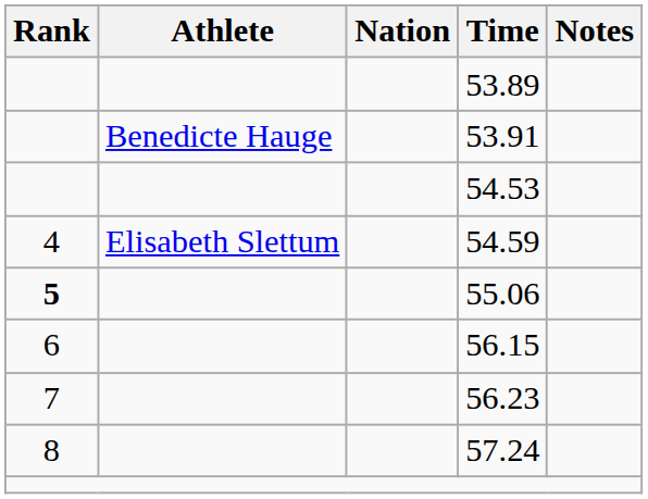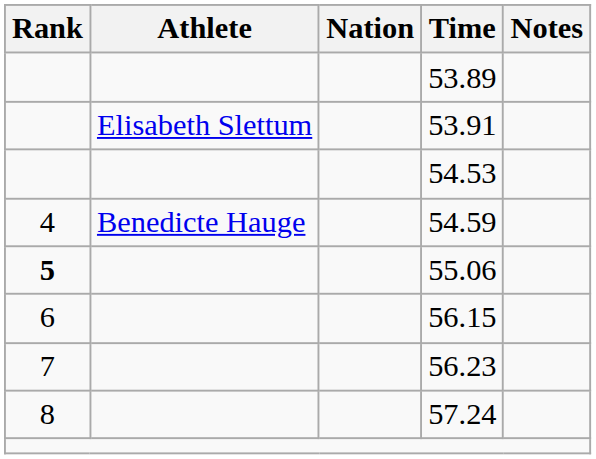 <table class="wikitable sortable" style="text-align:center;">
 <tr>
 <th scope="col" style="width: 10px;">Rank</th>
 <th scope="col">Athlete</th>
 <th scope="col">Nation</th>
 <th scope="col">Time</th>
 <th scope="col">Notes</th>
 </tr>
 <tr>
 <td></td>
 <td align=left></td>
 <td align=left></td>
 <td>53.89</td>
 <td></td>
 </tr>
 <tr>
 <td></td>
-<td align=left><a href='#'>Benedicte Hauge</a></td>
+<td align=left><a href='#'>Elisabeth Slettum</a></td>
 <td align=left></td>
 <td>53.91</td>
 <td></td>
 </tr>
 <tr>
 <td></td>
 <td align=left></td>
 <td align=left></td>
 <td>54.53</td>
 <td></td>
 </tr>
 <tr>
 <td>4</td>
-<td align=left><a href='#'>Elisabeth Slettum</a></td>
+<td align=left><a href='#'>Benedicte Hauge</a></td>
 <td align=left></td>
 <td>54.59</td>
 <td></td>
 </tr>
 <tr>
 <td><strong>5</strong></td>
 <td align=left></td>
 <td align=left></td>
 <td>55.06</td>
 <td></td>
 </tr>
 <tr>
 <td>6</td>
 <td align=left></td>
 <td align=left></td>
 <td>56.15</td>
 <td></td>
 </tr>
 <tr>
 <td>7</td>
 <td align=left></td>
 <td align=left></td>
 <td>56.23</td>
 <td></td>
 </tr>
 <tr>
 <td>8</td>
 <td align=left></td>
 <td align=left></td>
 <td>57.24</td>
 <td></td>
 </tr>
 <tr class="sortbottom">
 <td colspan="5"></td>
 </tr>
 </table>
